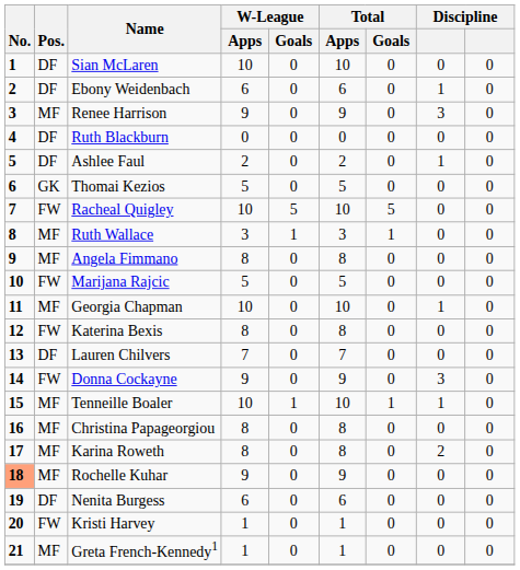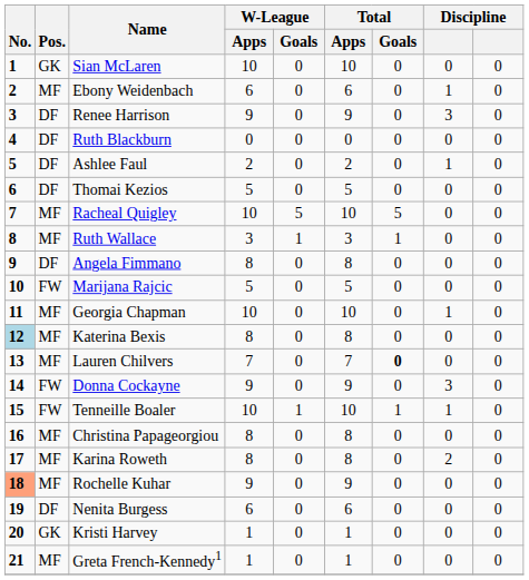 <table class="wikitable" style="text-align:center">
 <tr>
 <th rowspan="2" valign="bottom">No.</th>
 <th rowspan="2" valign="bottom">Pos.</th>
 <th rowspan="2">Name</th>
 <th colspan="2" width="95">W-League</th>
 <th colspan="2" width="95">Total</th>
 <th colspan="2" width="95">Discipline</th>
 </tr>
 <tr>
 <th>Apps</th>
 <th>Goals</th>
 <th>Apps</th>
 <th>Goals</th>
 <th></th>
 <th></th>
 </tr>
 <tr>
 <td align="left"><strong>1</strong></td>
-<td align="left">DF</td>
+<td align="left">GK</td>
 <td align="left"> <a href='#'>Sian McLaren</a></td>
 <td>10</td>
 <td>0</td>
 <td>10</td>
 <td>0</td>
 <td>0</td>
 <td>0</td>
 </tr>
 <tr>
 <td align="left"><strong>2</strong></td>
-<td align="left">DF</td>
+<td align="left">MF</td>
 <td align="left"> Ebony Weidenbach</td>
 <td>6</td>
 <td>0</td>
 <td>6</td>
 <td>0</td>
 <td>1</td>
 <td>0</td>
 </tr>
 <tr>
 <td align="left"><strong>3</strong></td>
-<td align="left">MF</td>
+<td align="left">DF</td>
 <td align="left"> Renee Harrison</td>
 <td>9</td>
 <td>0</td>
 <td>9</td>
 <td>0</td>
 <td>3</td>
 <td>0</td>
 </tr>
 <tr>
 <td align="left"><strong>4</strong></td>
 <td align="left">DF</td>
 <td align="left"> <a href='#'>Ruth Blackburn</a></td>
 <td>0</td>
 <td>0</td>
 <td>0</td>
 <td>0</td>
 <td>0</td>
 <td>0</td>
 </tr>
 <tr>
 <td align="left"><strong>5</strong></td>
 <td align="left">DF</td>
 <td align="left"> Ashlee Faul</td>
 <td>2</td>
 <td>0</td>
 <td>2</td>
 <td>0</td>
 <td>1</td>
 <td>0</td>
 </tr>
 <tr>
 <td align="left"><strong>6</strong></td>
-<td align="left">GK</td>
+<td align="left">DF</td>
 <td align="left"> Thomai Kezios</td>
 <td>5</td>
 <td>0</td>
 <td>5</td>
 <td>0</td>
 <td>0</td>
 <td>0</td>
 </tr>
 <tr>
 <td align="left"><strong>7</strong></td>
-<td align="left">FW</td>
+<td align="left">MF</td>
 <td align="left"> <a href='#'>Racheal Quigley</a></td>
 <td>10</td>
 <td>5</td>
 <td>10</td>
 <td>5</td>
 <td>0</td>
 <td>0</td>
 </tr>
 <tr>
 <td align="left"><strong>8</strong></td>
 <td align="left">MF</td>
 <td align="left"> <a href='#'>Ruth Wallace</a></td>
 <td>3</td>
 <td>1</td>
 <td>3</td>
 <td>1</td>
 <td>0</td>
 <td>0</td>
 </tr>
 <tr>
 <td align="left"><strong>9</strong></td>
-<td align="left">MF</td>
+<td align="left">DF</td>
 <td align="left"> <a href='#'>Angela Fimmano</a></td>
 <td>8</td>
 <td>0</td>
 <td>8</td>
 <td>0</td>
 <td>0</td>
 <td>0</td>
 </tr>
 <tr>
 <td align="left"><strong>10</strong></td>
 <td align="left">FW</td>
 <td align="left"> <a href='#'>Marijana Rajcic</a></td>
 <td>5</td>
 <td>0</td>
 <td>5</td>
 <td>0</td>
 <td>0</td>
 <td>0</td>
 </tr>
 <tr>
 <td align="left"><strong>11</strong></td>
 <td align="left">MF</td>
 <td align="left"> Georgia Chapman</td>
 <td>10</td>
 <td>0</td>
 <td>10</td>
 <td>0</td>
 <td>1</td>
 <td>0</td>
 </tr>
 <tr>
-<td align="left"><strong>12</strong></td>
-<td align="left">FW</td>
+<td align="left" style="background: lightblue;"><strong>12</strong></td>
+<td align="left">MF</td>
 <td align="left"> Katerina Bexis</td>
 <td>8</td>
 <td>0</td>
 <td>8</td>
 <td>0</td>
 <td>0</td>
 <td>0</td>
 </tr>
 <tr>
 <td align="left"><strong>13</strong></td>
-<td align="left">DF</td>
+<td align="left">MF</td>
 <td align="left"> Lauren Chilvers</td>
 <td>7</td>
 <td>0</td>
 <td>7</td>
-<td>0</td>
+<td><strong>0</strong></td>
 <td>0</td>
 <td>0</td>
 </tr>
 <tr>
 <td align="left"><strong>14</strong></td>
 <td align="left">FW</td>
 <td align="left"> <a href='#'>Donna Cockayne</a></td>
 <td>9</td>
 <td>0</td>
 <td>9</td>
 <td>0</td>
 <td>3</td>
 <td>0</td>
 </tr>
 <tr>
 <td align="left"><strong>15</strong></td>
-<td align="left">MF</td>
+<td align="left">FW</td>
 <td align="left"> Tenneille Boaler</td>
 <td>10</td>
 <td>1</td>
 <td>10</td>
 <td>1</td>
 <td>1</td>
 <td>0</td>
 </tr>
 <tr>
 <td align="left"><strong>16</strong></td>
 <td align="left">MF</td>
 <td align="left"> Christina Papageorgiou</td>
 <td>8</td>
 <td>0</td>
 <td>8</td>
 <td>0</td>
 <td>0</td>
 <td>0</td>
 </tr>
 <tr>
 <td align="left"><strong>17</strong></td>
 <td align="left">MF</td>
 <td align="left"> Karina Roweth</td>
 <td>8</td>
 <td>0</td>
 <td>8</td>
 <td>0</td>
 <td>2</td>
 <td>0</td>
 </tr>
 <tr>
 <td align="left" style="background: lightsalmon;"><strong>18</strong></td>
 <td align="left">MF</td>
 <td align="left"> Rochelle Kuhar</td>
 <td>9</td>
 <td>0</td>
 <td>9</td>
 <td>0</td>
 <td>0</td>
 <td>0</td>
 </tr>
 <tr>
 <td align="left"><strong>19</strong></td>
 <td align="left">DF</td>
 <td align="left"> Nenita Burgess</td>
 <td>6</td>
 <td>0</td>
 <td>6</td>
 <td>0</td>
 <td>0</td>
 <td>0</td>
 </tr>
 <tr>
 <td align="left"><strong>20</strong></td>
-<td align="left">FW</td>
+<td align="left">GK</td>
 <td align="left"> Kristi Harvey</td>
 <td>1</td>
 <td>0</td>
 <td>1</td>
 <td>0</td>
 <td>0</td>
 <td>0</td>
 </tr>
 <tr>
 <td align="left"><strong>21</strong></td>
 <td align="left">MF</td>
 <td align="left"> Greta French-Kennedy<sup>1</sup></td>
 <td>1</td>
 <td>0</td>
 <td>1</td>
 <td>0</td>
 <td>0</td>
 <td>0</td>
 </tr>
 <tr>
 </tr>
 </table>
